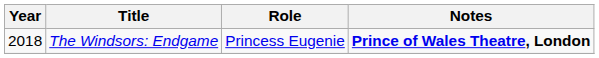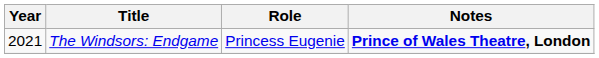 <table class="wikitable sortable">
 <tr>
 <th>Year</th>
 <th>Title</th>
 <th>Role</th>
 <th>Notes</th>
 </tr>
 <tr>
-<td>2018</td>
+<td>2021</td>
 <td><em><a href='#'>The Windsors: Endgame</a></em></td>
 <td><a href='#'>Princess Eugenie</a></td>
 <td><strong><a href='#'>Prince of Wales Theatre</a>, London</strong></td>
 </tr>
 <tr>
 </tr>
 </table>
